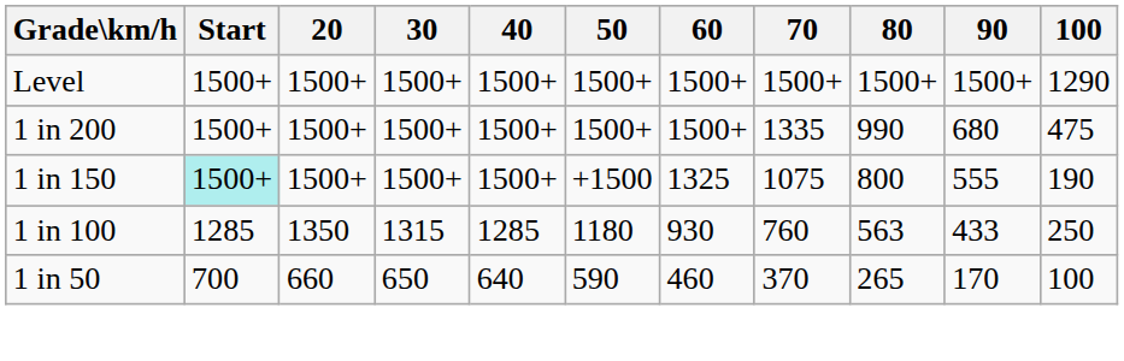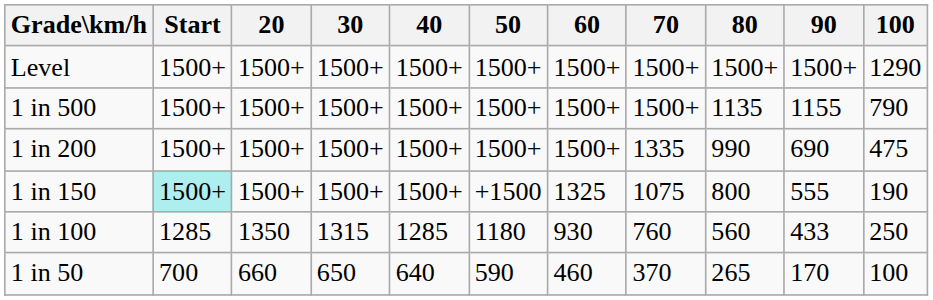 <table class="wikitable">
 <tr>
 <th>Grade\km/h</th>
 <th>Start</th>
 <th>20</th>
 <th>30</th>
 <th>40</th>
 <th>50</th>
 <th>60</th>
 <th>70</th>
 <th>80</th>
 <th>90</th>
 <th>100</th>
 </tr>
 <tr>
 <td>Level</td>
 <td>1500+</td>
 <td>1500+</td>
 <td>1500+</td>
 <td>1500+</td>
 <td>1500+</td>
 <td>1500+</td>
 <td>1500+</td>
 <td>1500+</td>
 <td>1500+</td>
 <td>1290</td>
 </tr>
 <tr>
+<td>1 in 500</td>
+<td>1500+</td>
+<td>1500+</td>
+<td>1500+</td>
+<td>1500+</td>
+<td>1500+</td>
+<td>1500+</td>
+<td>1500+</td>
+<td>1135</td>
+<td>1155</td>
+<td>790</td>
+</tr>
+<tr>
 <td>1 in 200</td>
 <td>1500+</td>
 <td>1500+</td>
 <td>1500+</td>
 <td>1500+</td>
 <td>1500+</td>
 <td>1500+</td>
 <td>1335</td>
 <td>990</td>
-<td>680</td>
+<td>690</td>
 <td>475</td>
 </tr>
 <tr>
 <td>1 in 150</td>
 <td style="background: paleturquoise;">1500+</td>
 <td>1500+</td>
 <td>1500+</td>
 <td>1500+</td>
 <td>+1500</td>
 <td>1325</td>
 <td>1075</td>
 <td>800</td>
 <td>555</td>
 <td>190</td>
 </tr>
 <tr>
 <td>1 in 100</td>
 <td>1285</td>
 <td>1350</td>
 <td>1315</td>
 <td>1285</td>
 <td>1180</td>
 <td>930</td>
 <td>760</td>
-<td>563</td>
+<td>560</td>
 <td>433</td>
 <td>250</td>
 </tr>
 <tr>
 <td>1 in 50</td>
 <td>700</td>
 <td>660</td>
 <td>650</td>
 <td>640</td>
 <td>590</td>
 <td>460</td>
 <td>370</td>
 <td>265</td>
 <td>170</td>
 <td>100</td>
 </tr>
 </table>
